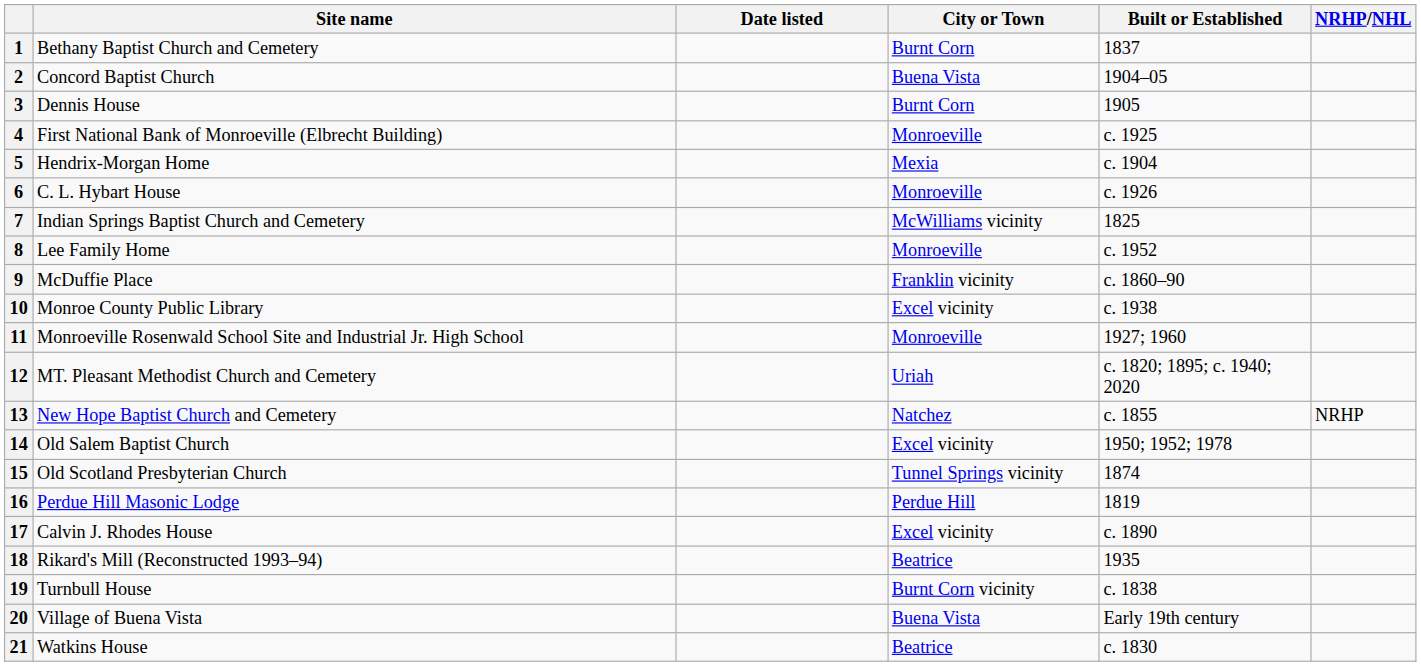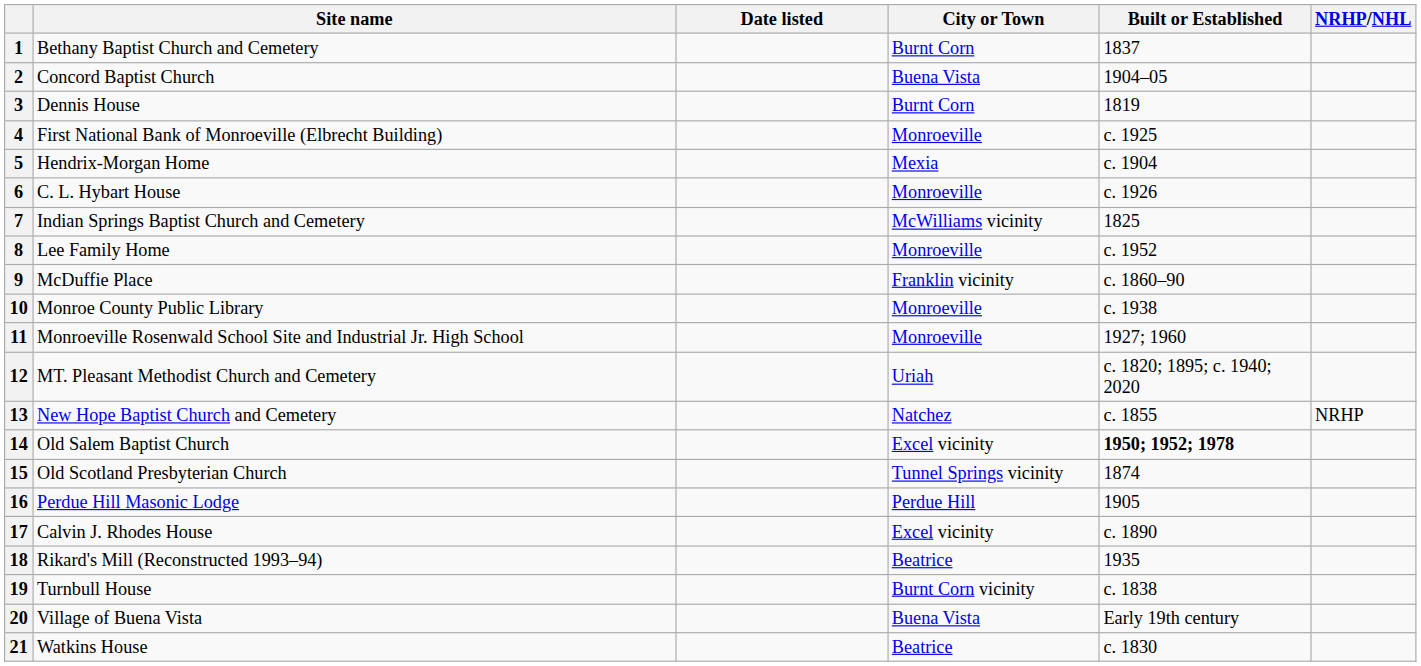 <table class="wikitable" style="width:98%">
 <tr>
 <th width = 2% ></th>
 <th><strong>Site name</strong></th>
 <th width = 15% ><strong>Date listed</strong></th>
 <th width = 15% ><strong>City or Town</strong></th>
 <th width = 15% ><strong>Built or Established</strong></th>
 <th width = 5%  ><strong><a href='#'>NRHP</a>/<a href='#'>NHL</a></strong></th>
 </tr>
 <tr ->
 <th>1</th>
 <td>Bethany Baptist Church and Cemetery</td>
 <td></td>
 <td><a href='#'>Burnt Corn</a></td>
 <td>1837</td>
 <td></td>
 </tr>
 <tr ->
 <th>2</th>
 <td>Concord Baptist Church</td>
 <td></td>
 <td><a href='#'>Buena Vista</a></td>
 <td>1904–05</td>
 <td></td>
 </tr>
 <tr ->
 <th>3</th>
 <td>Dennis House</td>
 <td></td>
 <td><a href='#'>Burnt Corn</a></td>
-<td>1905</td>
+<td>1819</td>
 <td></td>
 </tr>
 <tr ->
 <th>4</th>
 <td>First National Bank of Monroeville (Elbrecht Building)</td>
 <td></td>
 <td><a href='#'>Monroeville</a></td>
 <td>c. 1925</td>
 <td></td>
 </tr>
 <tr>
 <th>5</th>
 <td>Hendrix-Morgan Home</td>
 <td></td>
 <td><a href='#'>Mexia</a></td>
 <td>c. 1904</td>
 <td></td>
 </tr>
 <tr ->
 <th>6</th>
 <td>C. L. Hybart House</td>
 <td></td>
 <td><a href='#'>Monroeville</a></td>
 <td>c. 1926</td>
 <td></td>
 </tr>
 <tr ->
 <th>7</th>
 <td>Indian Springs Baptist Church and Cemetery</td>
 <td></td>
 <td><a href='#'>McWilliams</a> vicinity</td>
 <td>1825</td>
 <td></td>
 </tr>
 <tr ->
 <th>8</th>
 <td>Lee Family Home</td>
 <td></td>
 <td><a href='#'>Monroeville</a></td>
 <td>c. 1952</td>
 <td></td>
 </tr>
 <tr ->
 <th>9</th>
 <td>McDuffie Place</td>
 <td></td>
 <td><a href='#'>Franklin</a> vicinity</td>
 <td>c. 1860–90</td>
 <td></td>
 </tr>
 <tr ->
 <th>10</th>
 <td>Monroe County Public Library</td>
 <td></td>
-<td><a href='#'>Excel</a> vicinity</td>
+<td><a href='#'>Monroeville</a></td>
 <td>c. 1938</td>
 <td></td>
 </tr>
 <tr ->
 <th>11</th>
 <td>Monroeville Rosenwald School Site and Industrial Jr. High School</td>
 <td></td>
 <td><a href='#'>Monroeville</a></td>
 <td>1927; 1960</td>
 <td></td>
 </tr>
 <tr ->
 <th>12</th>
 <td>MT. Pleasant Methodist Church and Cemetery</td>
 <td></td>
 <td><a href='#'>Uriah</a></td>
 <td>c. 1820; 1895; c. 1940; 2020</td>
 <td></td>
 </tr>
 <tr ->
 <th>13</th>
 <td><a href='#'>New Hope Baptist Church</a> and Cemetery</td>
 <td></td>
 <td><a href='#'>Natchez</a></td>
 <td>c. 1855</td>
 <td>NRHP</td>
 </tr>
 <tr ->
 <th>14</th>
 <td>Old Salem Baptist Church</td>
 <td></td>
 <td><a href='#'>Excel</a> vicinity</td>
-<td>1950; 1952; 1978</td>
+<td><strong>1950; 1952; 1978</strong></td>
 <td></td>
 </tr>
 <tr ->
 <th>15</th>
 <td>Old Scotland Presbyterian Church</td>
 <td></td>
 <td><a href='#'>Tunnel Springs</a> vicinity</td>
 <td>1874</td>
 <td></td>
 </tr>
 <tr ->
 <th>16</th>
 <td><a href='#'>Perdue Hill Masonic Lodge</a></td>
 <td></td>
 <td><a href='#'>Perdue Hill</a></td>
-<td>1819</td>
+<td>1905</td>
 <td></td>
 </tr>
 <tr ->
 <th>17</th>
 <td>Calvin J. Rhodes House</td>
 <td></td>
 <td><a href='#'>Excel</a> vicinity</td>
 <td>c. 1890</td>
 <td></td>
 </tr>
 <tr ->
 <th>18</th>
 <td>Rikard's Mill (Reconstructed 1993–94)</td>
 <td></td>
 <td><a href='#'>Beatrice</a></td>
 <td>1935</td>
 <td></td>
 </tr>
 <tr ->
 <th>19</th>
 <td>Turnbull House</td>
 <td></td>
 <td><a href='#'>Burnt Corn</a> vicinity</td>
 <td>c. 1838</td>
 <td></td>
 </tr>
 <tr ->
 <th>20</th>
 <td>Village of Buena Vista</td>
 <td></td>
 <td><a href='#'>Buena Vista</a></td>
 <td>Early 19th century</td>
 <td></td>
 </tr>
 <tr ->
 <th>21</th>
 <td>Watkins House</td>
 <td></td>
 <td><a href='#'>Beatrice</a></td>
 <td>c. 1830</td>
 <td></td>
 </tr>
 </table>
